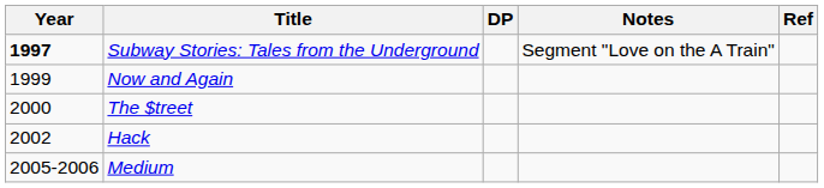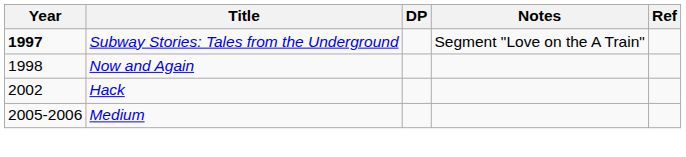 <table class="wikitable">
 <tr>
 <th>Year</th>
 <th>Title</th>
 <th>DP</th>
 <th>Notes</th>
 <th>Ref</th>
 </tr>
 <tr>
 <td><strong>1997</strong></td>
 <td><em><a href='#'>Subway Stories: Tales from the Underground</a></em></td>
 <td></td>
 <td>Segment "Love on the A Train"</td>
 <td></td>
 </tr>
 <tr>
-<td>1999</td>
+<td>1998</td>
 <td><em><a href='#'>Now and Again</a></em></td>
-<td></td>
-<td></td>
-<td></td>
-</tr>
-<tr>
-<td>2000</td>
-<td><em><a href='#'>The $treet</a></em></td>
 <td></td>
 <td></td>
 <td></td>
 </tr>
 <tr>
 <td>2002</td>
 <td><em><a href='#'>Hack</a></em></td>
 <td></td>
 <td></td>
 <td></td>
 </tr>
 <tr>
 <td>2005-2006</td>
 <td><em><a href='#'>Medium</a></em></td>
 <td></td>
 <td></td>
 <td></td>
 </tr>
 </table>
